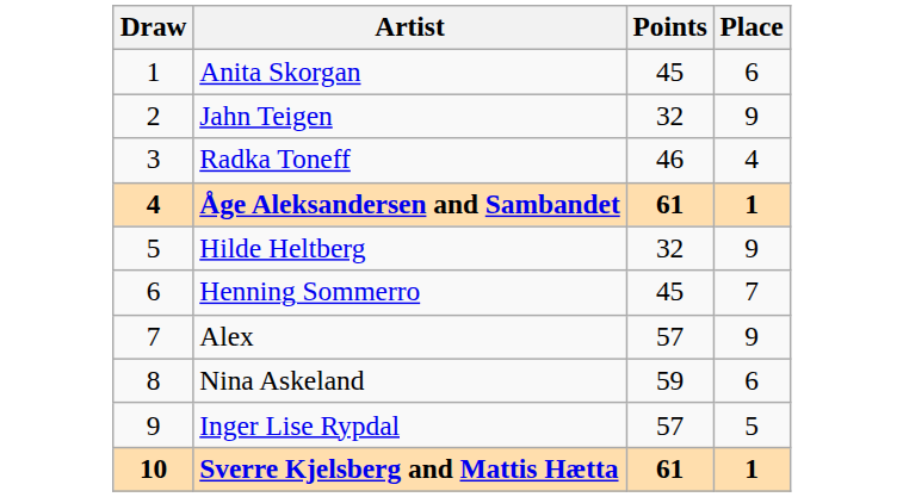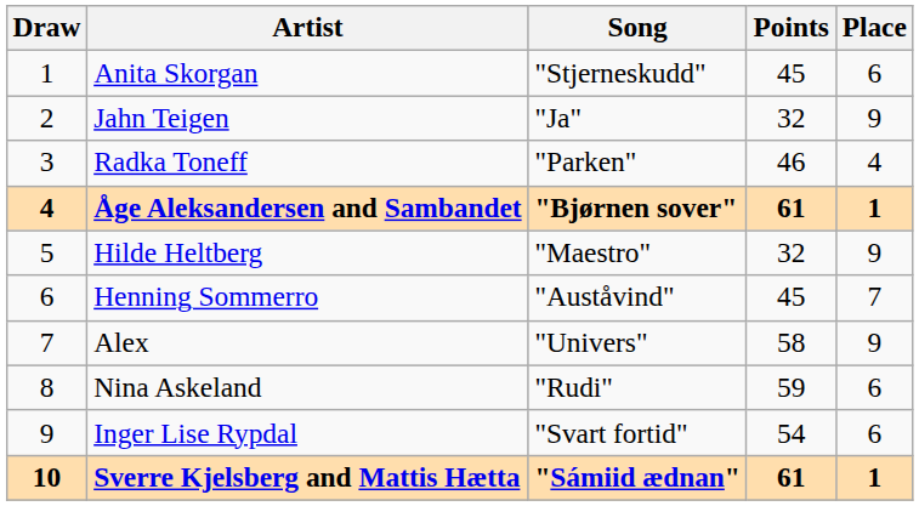 <table class="sortable wikitable" style="margin: 1em auto 1em auto; text-align:center">
 <tr>
 <th scope="col">Draw</th>
 <th scope="col">Artist</th>
+<th scope="col">Song</th>
 <th scope="col">Points</th>
 <th scope="col">Place</th>
 </tr>
 <tr>
 <td>1</td>
 <td align="left"><a href='#'>Anita Skorgan</a></td>
+<td align="left">"Stjerneskudd"</td>
 <td>45</td>
 <td>6</td>
 </tr>
 <tr>
 <td>2</td>
 <td align="left"><a href='#'>Jahn Teigen</a></td>
+<td align="left">"Ja"</td>
 <td>32</td>
 <td>9</td>
 </tr>
 <tr>
 <td>3</td>
 <td align="left"><a href='#'>Radka Toneff</a></td>
+<td align="left">"Parken"</td>
 <td>46</td>
 <td>4</td>
 </tr>
 <tr style="font-weight:bold; background:navajowhite;">
 <td>4</td>
 <td align="left"><a href='#'>Åge Aleksandersen</a> and <a href='#'>Sambandet</a></td>
+<td align="left">"Bjørnen sover"</td>
 <td>61</td>
 <td>1</td>
 </tr>
 <tr>
 <td>5</td>
 <td align="left"><a href='#'>Hilde Heltberg</a></td>
+<td align="left">"Maestro"</td>
 <td>32</td>
 <td>9</td>
 </tr>
 <tr>
 <td>6</td>
 <td align="left"><a href='#'>Henning Sommerro</a></td>
+<td align="left">"Auståvind"</td>
 <td>45</td>
 <td>7</td>
 </tr>
 <tr>
 <td>7</td>
 <td align="left">Alex</td>
-<td>57</td>
+<td align="left">"Univers"</td>
+<td>58</td>
 <td>9</td>
 </tr>
 <tr>
 <td>8</td>
 <td align="left">Nina Askeland</td>
+<td align="left">"Rudi"</td>
 <td>59</td>
 <td>6</td>
 </tr>
 <tr>
 <td>9</td>
 <td align="left"><a href='#'>Inger Lise Rypdal</a></td>
-<td>57</td>
-<td>5</td>
+<td align="left">"Svart fortid"</td>
+<td>54</td>
+<td>6</td>
 </tr>
 <tr style="font-weight:bold; background:navajowhite;">
 <td>10</td>
 <td align="left"><a href='#'>Sverre Kjelsberg</a> and <a href='#'>Mattis Hætta</a></td>
+<td align="left">"<a href='#'>Sámiid ædnan</a>"</td>
 <td>61</td>
 <td>1</td>
 </tr>
 </table>
